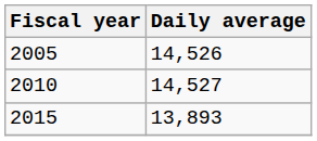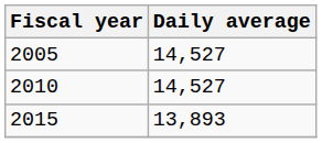 <table class="wikitable">
 <tr>
 <th>Fiscal year</th>
 <th>Daily average</th>
 </tr>
 <tr>
 <td>2005</td>
-<td>14,526</td>
+<td>14,527</td>
 </tr>
 <tr>
 <td>2010</td>
 <td>14,527</td>
 </tr>
 <tr>
 <td>2015</td>
 <td>13,893</td>
 </tr>
 <tr>
 </tr>
 </table>
